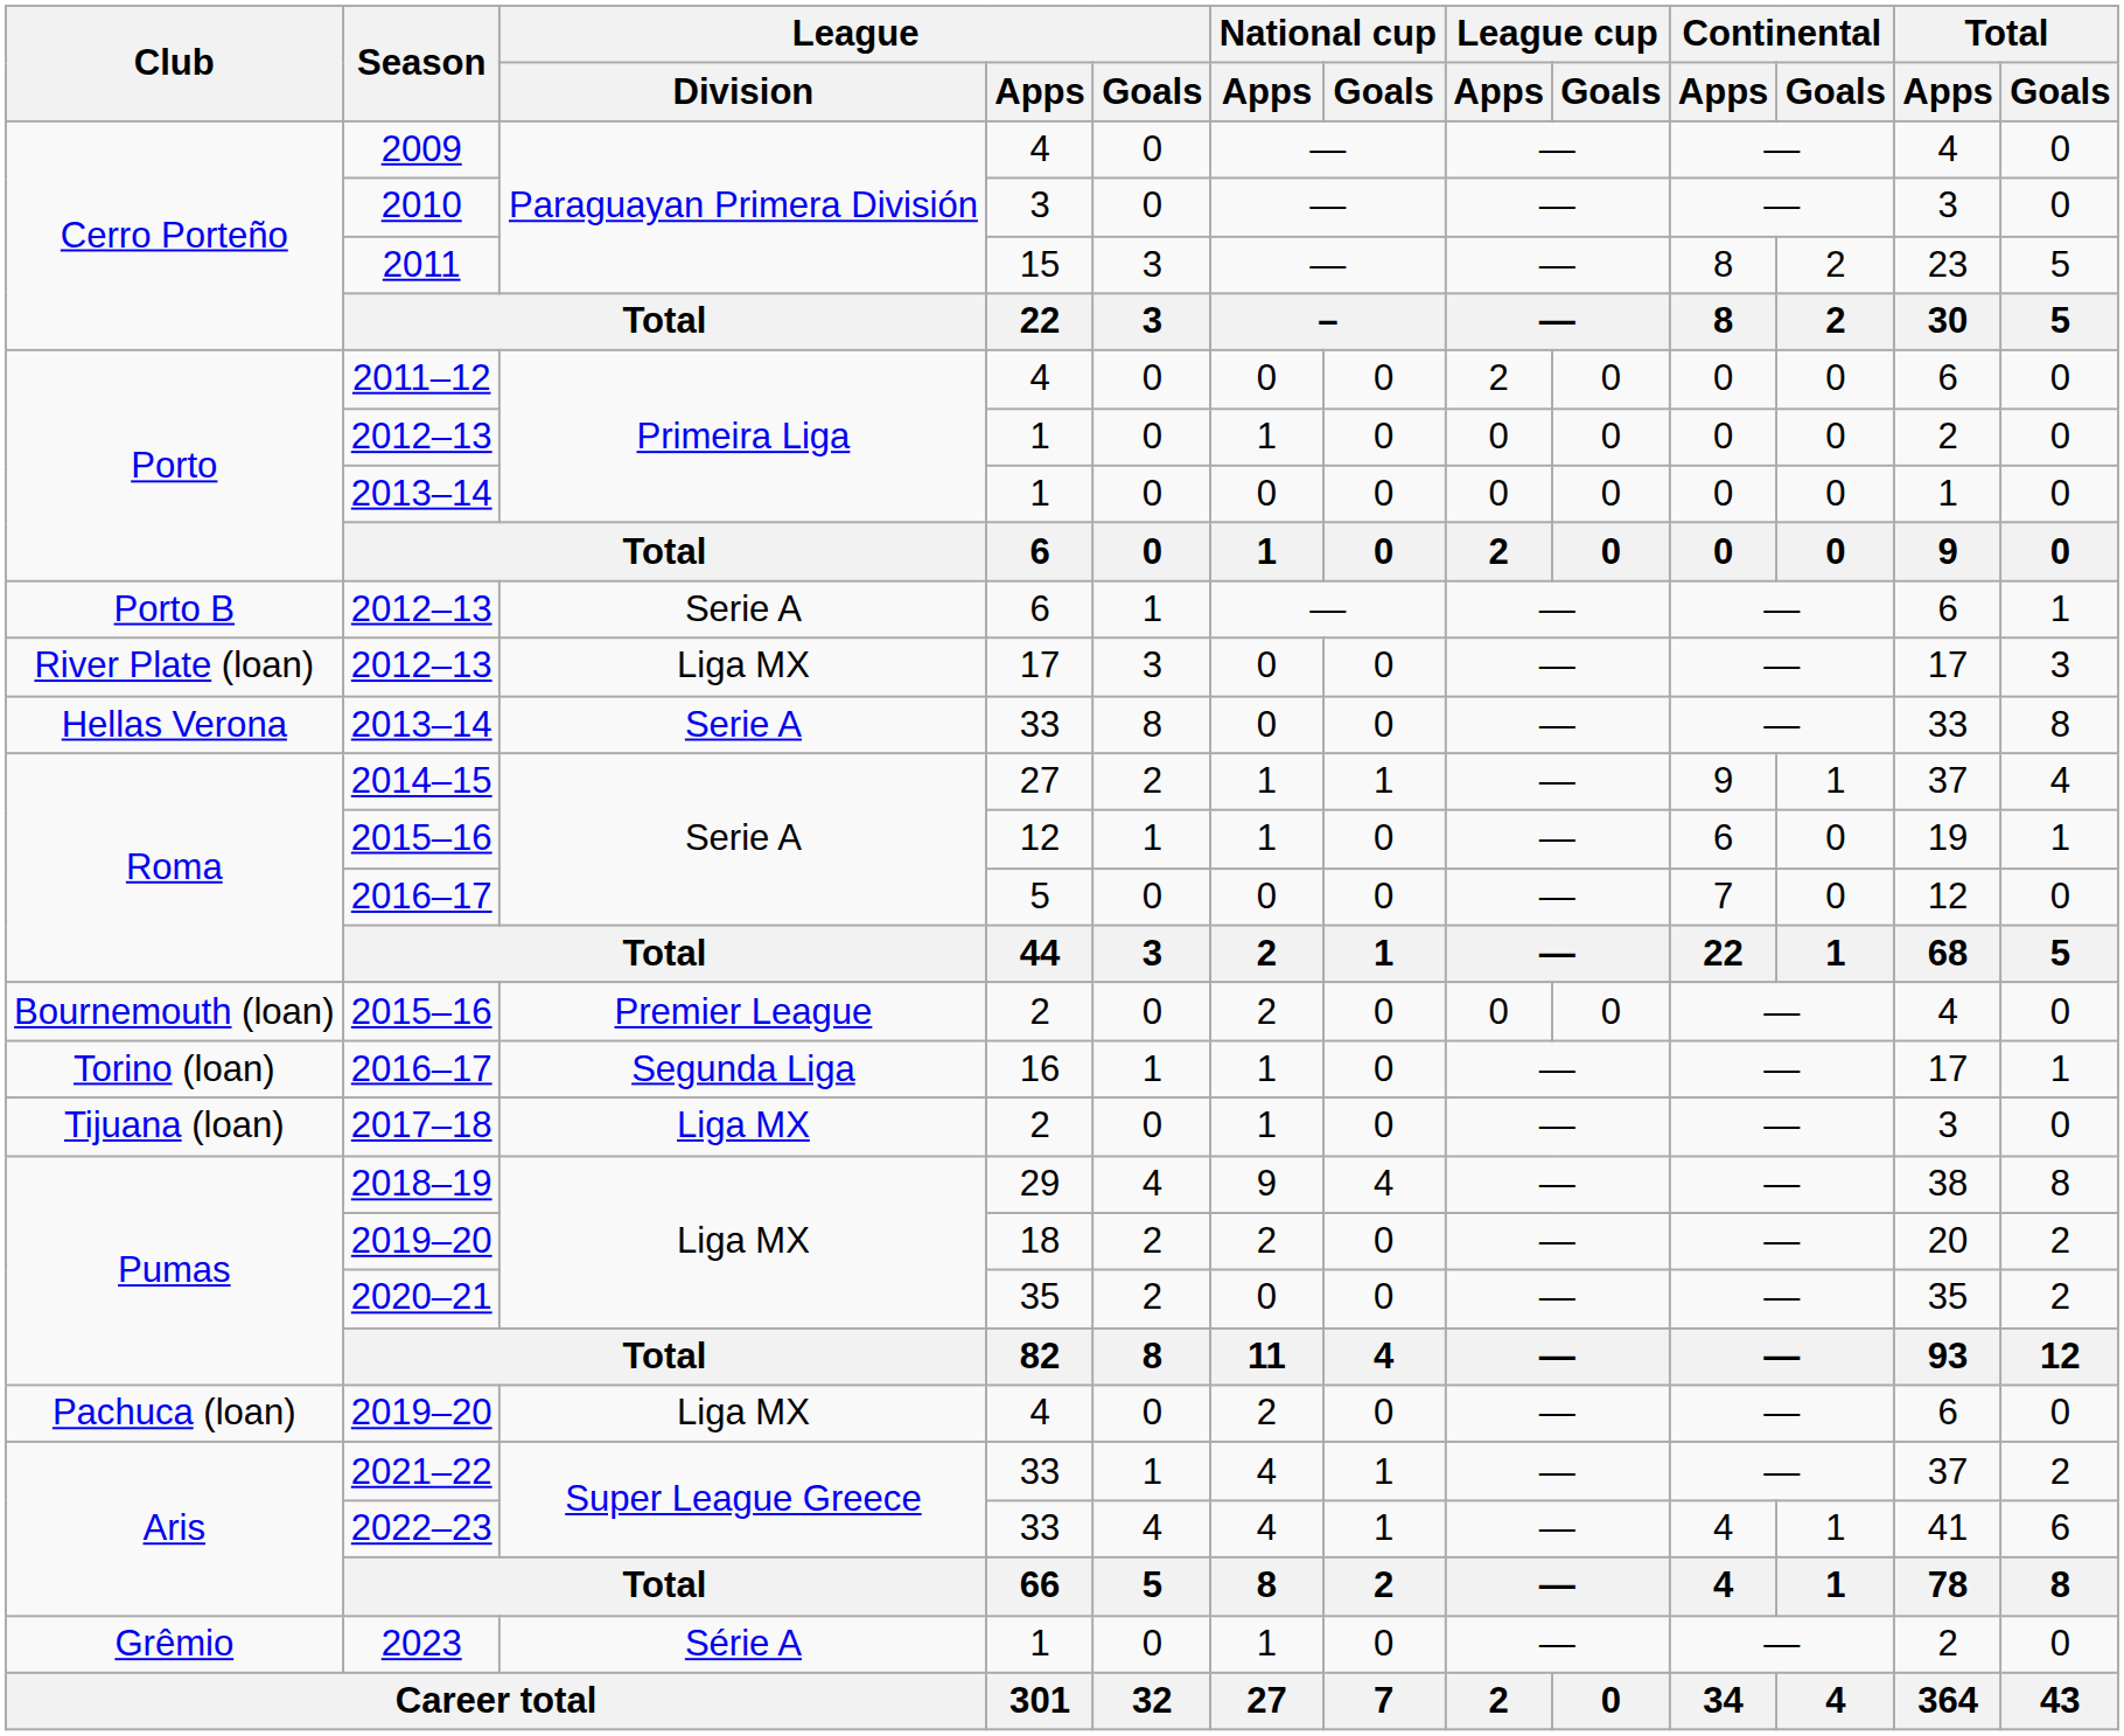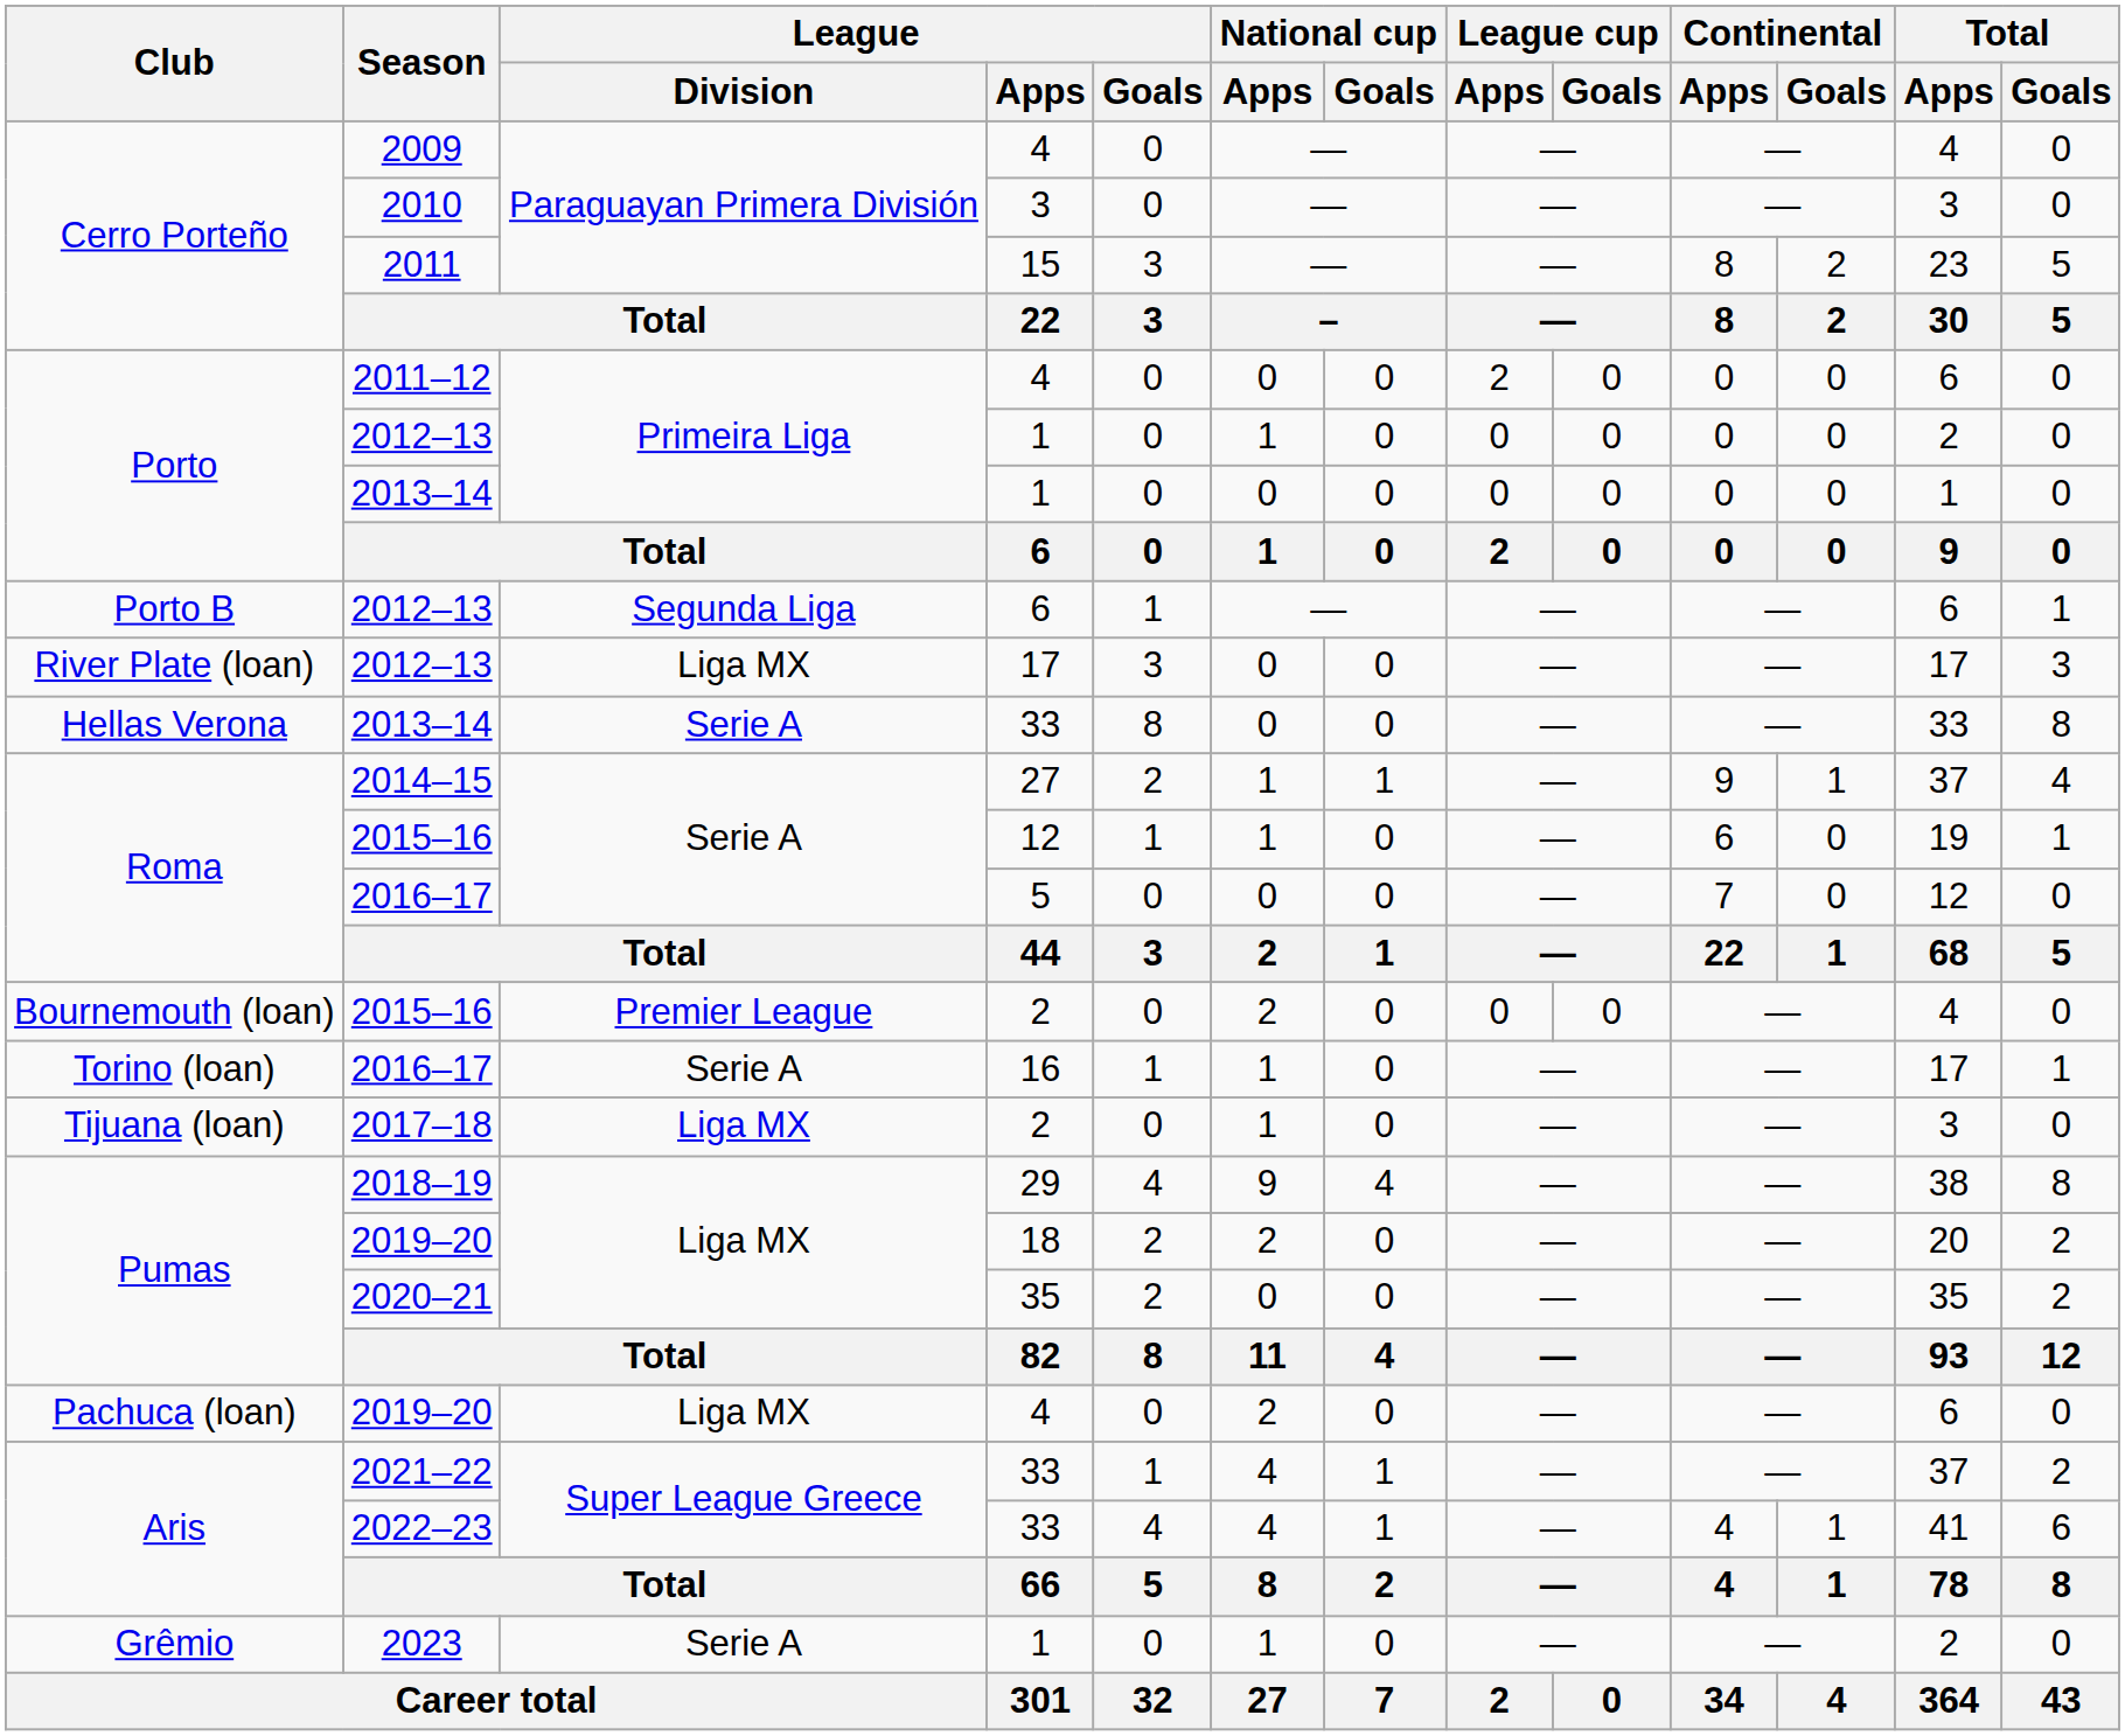 <table class="wikitable" style="text-align:center">
 <tr>
 <th rowspan="2">Club</th>
 <th rowspan="2">Season</th>
 <th colspan="3">League</th>
 <th colspan="2">National cup</th>
 <th colspan="2">League cup</th>
 <th colspan="2">Continental</th>
 <th colspan="2">Total</th>
 </tr>
 <tr>
 <th>Division</th>
 <th>Apps</th>
 <th>Goals</th>
 <th>Apps</th>
 <th>Goals</th>
 <th>Apps</th>
 <th>Goals</th>
 <th>Apps</th>
 <th>Goals</th>
 <th>Apps</th>
 <th>Goals</th>
 </tr>
 <tr>
 <td rowspan="4"><a href='#'>Cerro Porteño</a></td>
 <td><a href='#'>2009</a></td>
 <td rowspan="3"><a href='#'>Paraguayan Primera División</a></td>
 <td>4</td>
 <td>0</td>
 <td colspan="2">—</td>
 <td colspan="2">—</td>
 <td colspan="2">—</td>
 <td>4</td>
 <td>0</td>
 </tr>
 <tr>
 <td><a href='#'>2010</a></td>
 <td>3</td>
 <td>0</td>
 <td colspan="2">—</td>
 <td colspan="2">—</td>
 <td colspan="2">—</td>
 <td>3</td>
 <td>0</td>
 </tr>
 <tr>
 <td><a href='#'>2011</a></td>
 <td>15</td>
 <td>3</td>
 <td colspan="2">—</td>
 <td colspan="2">—</td>
 <td>8</td>
 <td>2</td>
 <td>23</td>
 <td>5</td>
 </tr>
 <tr>
 <th colspan="2">Total</th>
 <th>22</th>
 <th>3</th>
 <th colspan="2">–</th>
 <th colspan="2">—</th>
 <th>8</th>
 <th>2</th>
 <th>30</th>
 <th>5</th>
 </tr>
 <tr>
 <td rowspan="4"><a href='#'>Porto</a></td>
 <td><a href='#'>2011–12</a></td>
 <td rowspan="3"><a href='#'>Primeira Liga</a></td>
 <td>4</td>
 <td>0</td>
 <td>0</td>
 <td>0</td>
 <td>2</td>
 <td>0</td>
 <td>0</td>
 <td>0</td>
 <td>6</td>
 <td>0</td>
 </tr>
 <tr>
 <td><a href='#'>2012–13</a></td>
 <td>1</td>
 <td>0</td>
 <td>1</td>
 <td>0</td>
 <td>0</td>
 <td>0</td>
 <td>0</td>
 <td>0</td>
 <td>2</td>
 <td>0</td>
 </tr>
 <tr>
 <td><a href='#'>2013–14</a></td>
 <td>1</td>
 <td>0</td>
 <td>0</td>
 <td>0</td>
 <td>0</td>
 <td>0</td>
 <td>0</td>
 <td>0</td>
 <td>1</td>
 <td>0</td>
 </tr>
 <tr>
 <th colspan="2">Total</th>
 <th>6</th>
 <th>0</th>
 <th>1</th>
 <th>0</th>
 <th>2</th>
 <th>0</th>
 <th>0</th>
 <th>0</th>
 <th>9</th>
 <th>0</th>
 </tr>
 <tr>
 <td><a href='#'>Porto B</a></td>
 <td><a href='#'>2012–13</a></td>
-<td>Serie A</td>
+<td><a href='#'>Segunda Liga</a></td>
 <td>6</td>
 <td>1</td>
 <td colspan="2">—</td>
 <td colspan="2">—</td>
 <td colspan="2">—</td>
 <td>6</td>
 <td>1</td>
 </tr>
 <tr>
 <td><a href='#'>River Plate</a> (loan)</td>
 <td><a href='#'>2012–13</a></td>
 <td>Liga MX</td>
 <td>17</td>
 <td>3</td>
 <td>0</td>
 <td>0</td>
 <td colspan="2">—</td>
 <td colspan="2">—</td>
 <td>17</td>
 <td>3</td>
 </tr>
 <tr>
 <td><a href='#'>Hellas Verona</a></td>
 <td><a href='#'>2013–14</a></td>
 <td><a href='#'>Serie A</a></td>
 <td>33</td>
 <td>8</td>
 <td>0</td>
 <td>0</td>
 <td colspan="2">—</td>
 <td colspan="2">—</td>
 <td>33</td>
 <td>8</td>
 </tr>
 <tr>
 <td rowspan="4"><a href='#'>Roma</a></td>
 <td><a href='#'>2014–15</a></td>
 <td rowspan="3">Serie A</td>
 <td>27</td>
 <td>2</td>
 <td>1</td>
 <td>1</td>
 <td colspan="2">—</td>
 <td>9</td>
 <td>1</td>
 <td>37</td>
 <td>4</td>
 </tr>
 <tr>
 <td><a href='#'>2015–16</a></td>
 <td>12</td>
 <td>1</td>
 <td>1</td>
 <td>0</td>
 <td colspan="2">—</td>
 <td>6</td>
 <td>0</td>
 <td>19</td>
 <td>1</td>
 </tr>
 <tr>
 <td><a href='#'>2016–17</a></td>
 <td>5</td>
 <td>0</td>
 <td>0</td>
 <td>0</td>
 <td colspan="2">—</td>
 <td>7</td>
 <td>0</td>
 <td>12</td>
 <td>0</td>
 </tr>
 <tr>
 <th colspan="2">Total</th>
 <th>44</th>
 <th>3</th>
 <th>2</th>
 <th>1</th>
 <th colspan="2">—</th>
 <th>22</th>
 <th>1</th>
 <th>68</th>
 <th>5</th>
 </tr>
 <tr>
 <td><a href='#'>Bournemouth</a> (loan)</td>
 <td><a href='#'>2015–16</a></td>
 <td><a href='#'>Premier League</a></td>
 <td>2</td>
 <td>0</td>
 <td>2</td>
 <td>0</td>
 <td>0</td>
 <td>0</td>
 <td colspan="2">—</td>
 <td>4</td>
 <td>0</td>
 </tr>
 <tr>
 <td><a href='#'>Torino</a> (loan)</td>
 <td><a href='#'>2016–17</a></td>
-<td><a href='#'>Segunda Liga</a></td>
+<td>Serie A</td>
 <td>16</td>
 <td>1</td>
 <td>1</td>
 <td>0</td>
 <td colspan="2">—</td>
 <td colspan="2">—</td>
 <td>17</td>
 <td>1</td>
 </tr>
 <tr>
 <td><a href='#'>Tijuana</a> (loan)</td>
 <td><a href='#'>2017–18</a></td>
 <td><a href='#'>Liga MX</a></td>
 <td>2</td>
 <td>0</td>
 <td>1</td>
 <td>0</td>
 <td colspan="2">—</td>
 <td colspan="2">—</td>
 <td>3</td>
 <td>0</td>
 </tr>
 <tr>
 <td rowspan="4"><a href='#'>Pumas</a></td>
 <td><a href='#'>2018–19</a></td>
 <td rowspan="3">Liga MX</td>
 <td>29</td>
 <td>4</td>
 <td>9</td>
 <td>4</td>
 <td colspan="2">—</td>
 <td colspan="2">—</td>
 <td>38</td>
 <td>8</td>
 </tr>
 <tr>
 <td><a href='#'>2019–20</a></td>
 <td>18</td>
 <td>2</td>
 <td>2</td>
 <td>0</td>
 <td colspan="2">—</td>
 <td colspan="2">—</td>
 <td>20</td>
 <td>2</td>
 </tr>
 <tr>
 <td><a href='#'>2020–21</a></td>
 <td>35</td>
 <td>2</td>
 <td>0</td>
 <td>0</td>
 <td colspan="2">—</td>
 <td colspan="2">—</td>
 <td>35</td>
 <td>2</td>
 </tr>
 <tr>
 <th colspan="2">Total</th>
 <th>82</th>
 <th>8</th>
 <th>11</th>
 <th>4</th>
 <th colspan="2">—</th>
 <th colspan="2">—</th>
 <th>93</th>
 <th>12</th>
 </tr>
 <tr>
 <td><a href='#'>Pachuca</a> (loan)</td>
 <td><a href='#'>2019–20</a></td>
 <td>Liga MX</td>
 <td>4</td>
 <td>0</td>
 <td>2</td>
 <td>0</td>
 <td colspan="2">—</td>
 <td colspan="2">—</td>
 <td>6</td>
 <td>0</td>
 </tr>
 <tr>
 <td rowspan="3"><a href='#'>Aris</a></td>
 <td><a href='#'>2021–22</a></td>
 <td rowspan="2"><a href='#'>Super League Greece</a></td>
 <td>33</td>
 <td>1</td>
 <td>4</td>
 <td>1</td>
 <td colspan="2">—</td>
 <td colspan="2">—</td>
 <td>37</td>
 <td>2</td>
 </tr>
 <tr>
 <td><a href='#'>2022–23</a></td>
 <td>33</td>
 <td>4</td>
 <td>4</td>
 <td>1</td>
 <td colspan="2">—</td>
 <td>4</td>
 <td>1</td>
 <td>41</td>
 <td>6</td>
 </tr>
 <tr>
 <th colspan="2">Total</th>
 <th>66</th>
 <th>5</th>
 <th>8</th>
 <th>2</th>
 <th colspan="2">—</th>
 <th>4</th>
 <th>1</th>
 <th>78</th>
 <th>8</th>
 </tr>
 <tr>
 <td><a href='#'>Grêmio</a></td>
 <td><a href='#'>2023</a></td>
-<td><a href='#'>Série A</a></td>
+<td>Serie A</td>
 <td>1</td>
 <td>0</td>
 <td>1</td>
 <td>0</td>
 <td colspan="2">—</td>
 <td colspan="2">—</td>
 <td>2</td>
 <td>0</td>
 </tr>
 <tr>
 <th colspan="3">Career total</th>
 <th>301</th>
 <th>32</th>
 <th>27</th>
 <th>7</th>
 <th>2</th>
 <th>0</th>
 <th>34</th>
 <th>4</th>
 <th>364</th>
 <th>43</th>
 </tr>
 </table>
